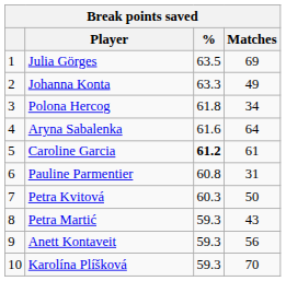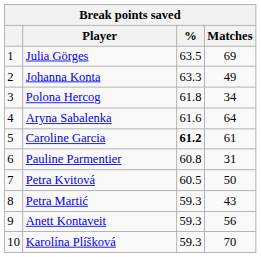 <table class="wikitable sortable" style=font-size:90%>
 <tr>
 <th colspan=4>Break points saved</th>
 </tr>
 <tr>
 <th></th>
 <th width=170>Player</th>
 <th width=20>%</th>
 <th>Matches</th>
 </tr>
 <tr>
 <td>1</td>
 <td> <a href='#'>Julia Görges</a></td>
 <td align=center>63.5</td>
 <td align=center>69</td>
 </tr>
 <tr>
 <td>2</td>
 <td> <a href='#'>Johanna Konta</a></td>
 <td align=center>63.3</td>
 <td align=center>49</td>
 </tr>
 <tr>
 <td>3</td>
 <td> <a href='#'>Polona Hercog</a></td>
 <td align=center>61.8</td>
 <td align=center>34</td>
 </tr>
 <tr>
 <td>4</td>
 <td> <a href='#'>Aryna Sabalenka</a></td>
 <td align=center>61.6</td>
 <td align=center>64</td>
 </tr>
 <tr>
 <td>5</td>
 <td> <a href='#'>Caroline Garcia</a></td>
 <td align=center><strong>61.2</strong></td>
 <td align=center>61</td>
 </tr>
 <tr>
 <td>6</td>
 <td> <a href='#'>Pauline Parmentier</a></td>
 <td align=center>60.8</td>
 <td align=center>31</td>
 </tr>
 <tr>
 <td>7</td>
 <td> <a href='#'>Petra Kvitová</a></td>
-<td align=center>60.3</td>
+<td align=center>60.5</td>
 <td align=center>50</td>
 </tr>
 <tr>
 <td>8</td>
 <td> <a href='#'>Petra Martić</a></td>
 <td align=center>59.3</td>
 <td align=center>43</td>
 </tr>
 <tr>
 <td>9</td>
 <td> <a href='#'>Anett Kontaveit</a></td>
 <td align=center>59.3</td>
 <td align=center>56</td>
 </tr>
 <tr>
 <td>10</td>
 <td> <a href='#'>Karolína Plíšková</a></td>
 <td align=center>59.3</td>
 <td align=center>70</td>
 </tr>
 </table>
